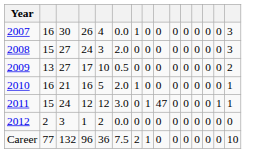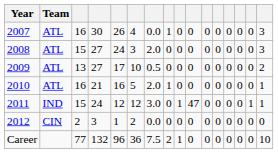 <table class="wikitable sortable">
 <tr>
 <th>Year</th>
+<th>Team</th>
 <th></th>
 <th></th>
 <th></th>
 <th></th>
 <th></th>
 <th></th>
 <th></th>
 <th></th>
 <th></th>
 <th></th>
 <th></th>
 <th></th>
 <th></th>
 <th></th>
 </tr>
 <tr>
 <td><a href='#'>2007</a></td>
+<td><a href='#'>ATL</a></td>
 <td>16</td>
 <td>30</td>
 <td>26</td>
 <td>4</td>
 <td>0.0</td>
 <td>1</td>
 <td>0</td>
 <td>0</td>
 <td>0</td>
 <td>0</td>
 <td>0</td>
 <td>0</td>
 <td>0</td>
 <td>3</td>
 </tr>
 <tr>
 <td><a href='#'>2008</a></td>
+<td><a href='#'>ATL</a></td>
 <td>15</td>
 <td>27</td>
 <td>24</td>
 <td>3</td>
 <td>2.0</td>
 <td>0</td>
 <td>0</td>
 <td>0</td>
 <td>0</td>
 <td>0</td>
 <td>0</td>
 <td>0</td>
 <td>0</td>
 <td>3</td>
 </tr>
 <tr>
 <td><a href='#'>2009</a></td>
+<td><a href='#'>ATL</a></td>
 <td>13</td>
 <td>27</td>
 <td>17</td>
 <td>10</td>
 <td>0.5</td>
 <td>0</td>
 <td>0</td>
 <td>0</td>
 <td>0</td>
 <td>0</td>
 <td>0</td>
 <td>0</td>
 <td>0</td>
 <td>2</td>
 </tr>
 <tr>
 <td><a href='#'>2010</a></td>
+<td><a href='#'>ATL</a></td>
 <td>16</td>
 <td>21</td>
 <td>16</td>
 <td>5</td>
 <td>2.0</td>
 <td>1</td>
 <td>0</td>
 <td>0</td>
 <td>0</td>
 <td>0</td>
 <td>0</td>
 <td>0</td>
 <td>0</td>
 <td>1</td>
 </tr>
 <tr>
 <td><a href='#'>2011</a></td>
+<td><a href='#'>IND</a></td>
 <td>15</td>
 <td>24</td>
 <td>12</td>
 <td>12</td>
 <td>3.0</td>
 <td>0</td>
 <td>1</td>
 <td>47</td>
 <td>0</td>
 <td>0</td>
 <td>0</td>
 <td>0</td>
 <td>1</td>
 <td>1</td>
 </tr>
 <tr>
 <td><a href='#'>2012</a></td>
+<td><a href='#'>CIN</a></td>
 <td>2</td>
 <td>3</td>
 <td>1</td>
 <td>2</td>
 <td>0.0</td>
 <td>0</td>
 <td>0</td>
 <td>0</td>
 <td>0</td>
 <td>0</td>
 <td>0</td>
 <td>0</td>
 <td>0</td>
 <td>0</td>
 </tr>
 <tr class="sortbottom">
 <td>Career</td>
+<td></td>
 <td>77</td>
 <td>132</td>
 <td>96</td>
 <td>36</td>
 <td>7.5</td>
 <td>2</td>
 <td>1</td>
 <td>0</td>
 <td>0</td>
 <td>0</td>
 <td>0</td>
 <td>0</td>
 <td>0</td>
 <td>10</td>
 </tr>
 </table>
